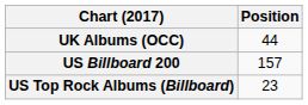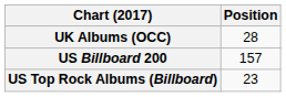 <table class="wikitable sortable plainrowheaders" style="text-align:center">
 <tr>
 <th>Chart (2017)</th>
 <th>Position</th>
 </tr>
 <tr>
 <th scope="row">UK Albums (OCC)</th>
-<td>44</td>
+<td>28</td>
 </tr>
 <tr>
 <th scope="row">US <em>Billboard</em> 200</th>
 <td>157</td>
 </tr>
 <tr>
 <th scope="row">US Top Rock Albums (<em>Billboard</em>)</th>
 <td>23</td>
 </tr>
 </table>
